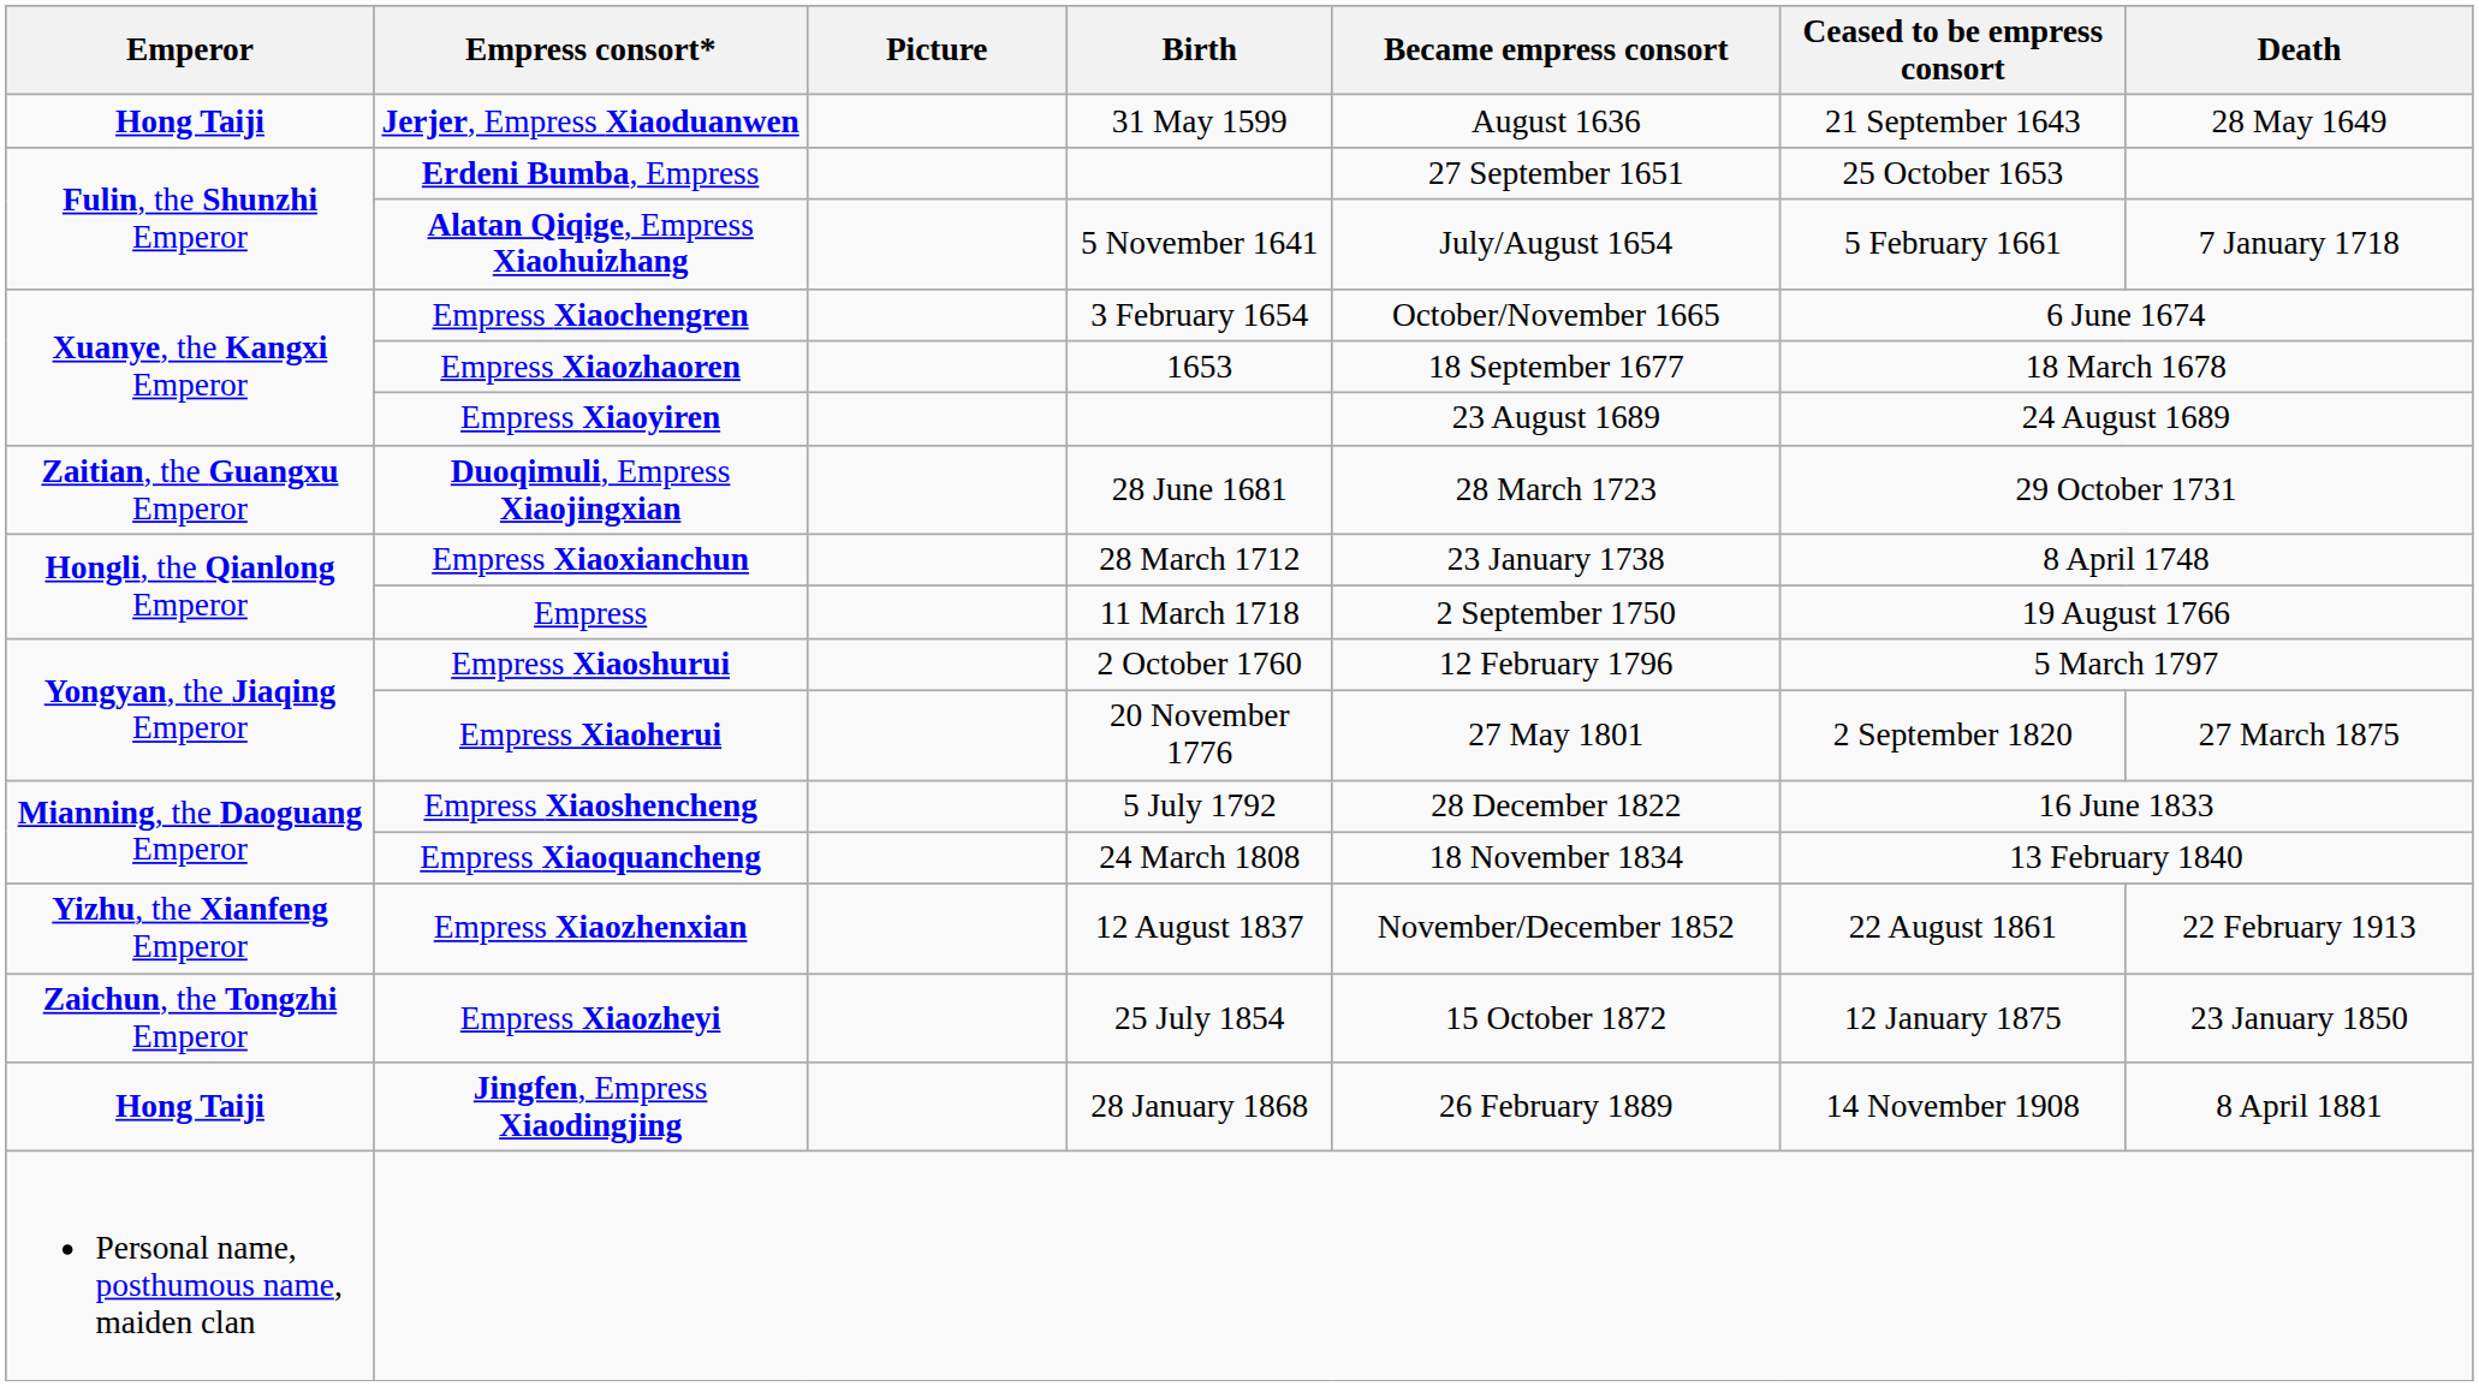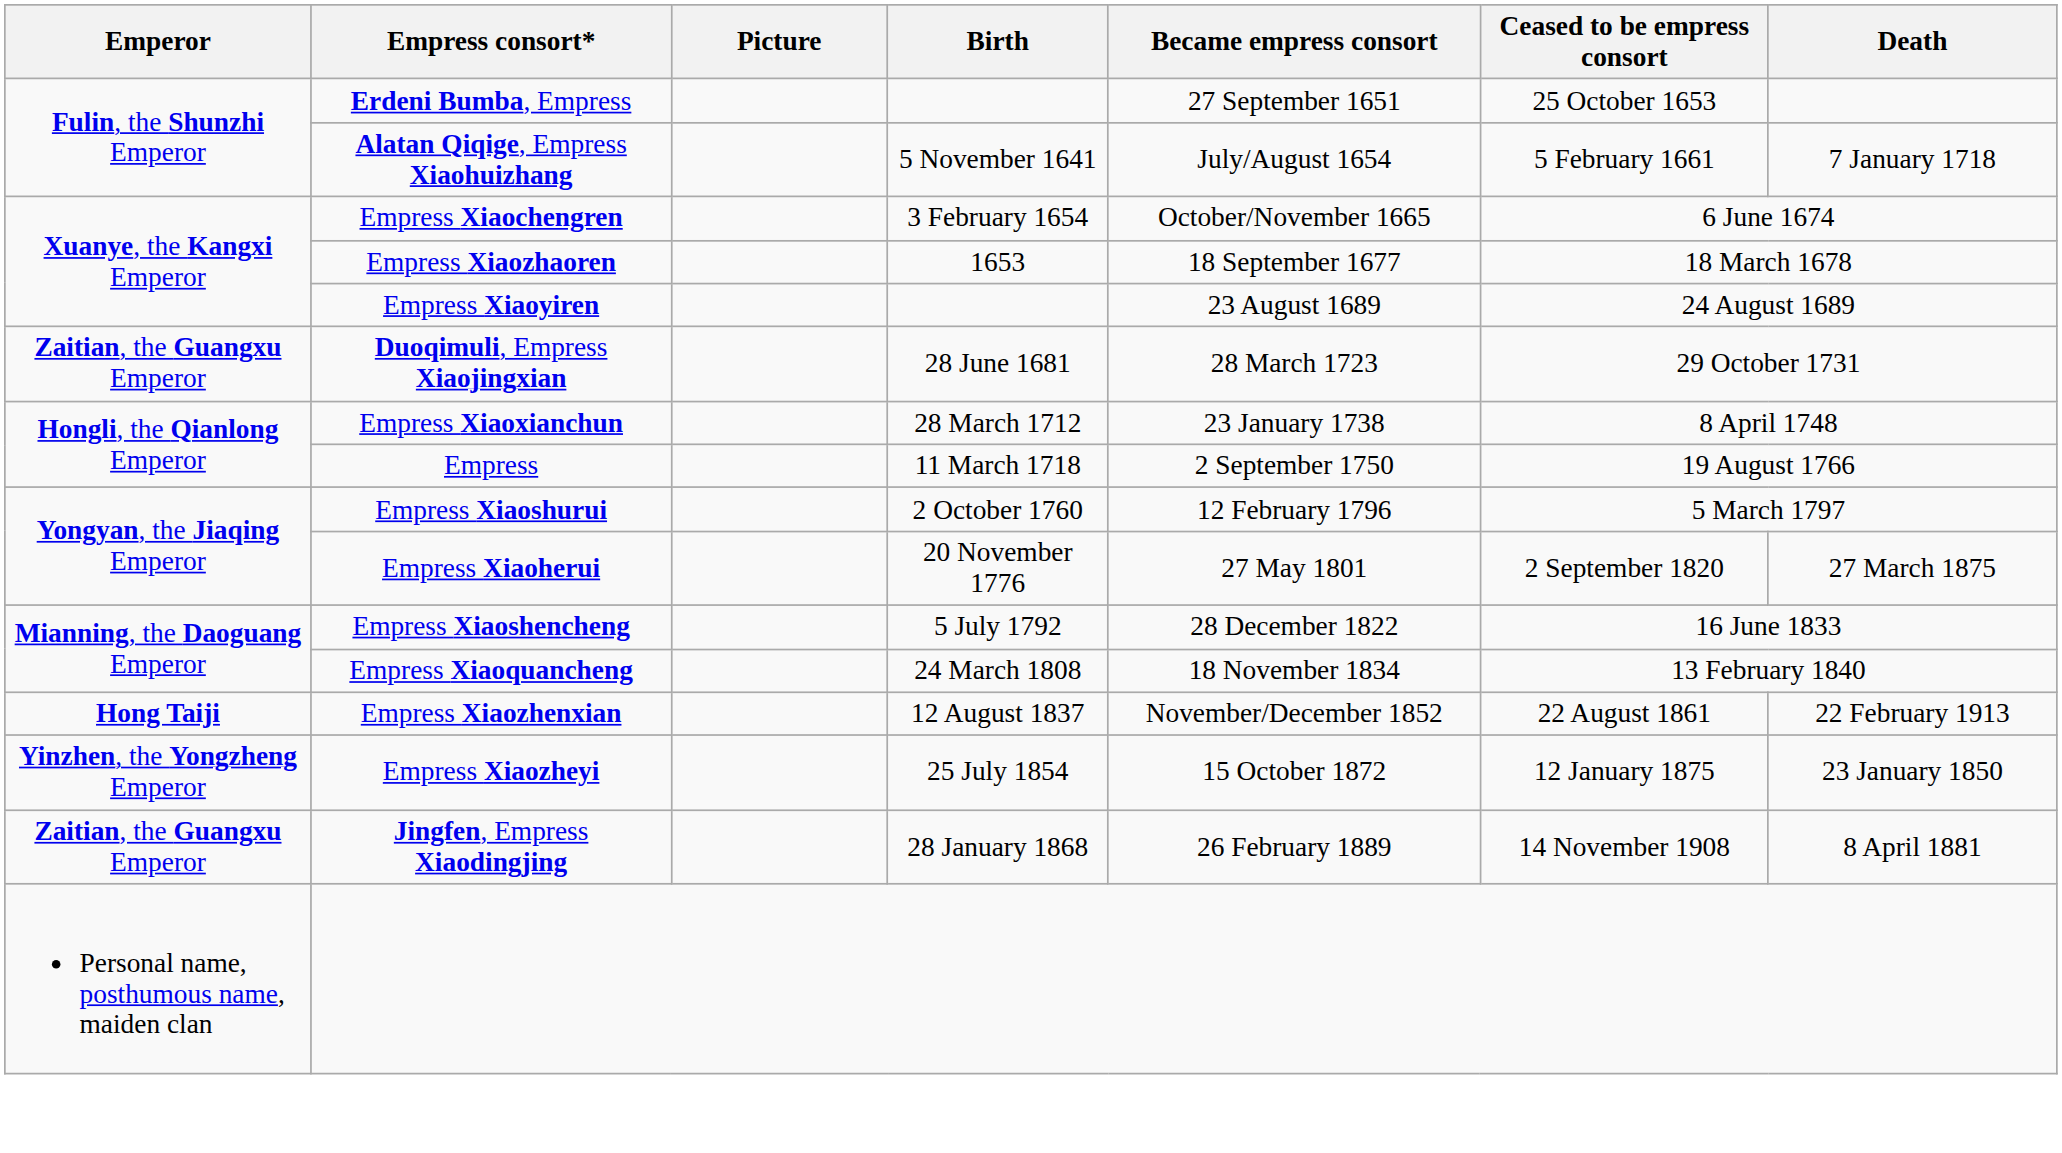 <table class="wikitable" style="width:95%;">
 <tr>
 <th style="width:6%;">Emperor</th>
 <th style="width:10%;">Empress consort*</th>
 <th style="width:6%;">Picture</th>
 <th style="width:6%;">Birth</th>
 <th style="width:8%;">Became empress consort</th>
 <th style="width:8%;">Ceased to be empress consort</th>
 <th style="width:8%;">Death</th>
-</tr>
-<tr>
-<td style="text-align:center;"><strong><a href='#'>Hong Taiji</a></strong></td>
-<td style="text-align:center;"><a href='#'><strong>Jerjer</strong>, Empress <strong>Xiaoduanwen</strong><br></a></td>
-<td style="text-align:center;"></td>
-<td style="text-align:center;">31 May 1599</td>
-<td style="text-align:center;">August 1636</td>
-<td style="text-align:center;">21 September 1643<br><em></em></td>
-<td style="text-align:center;">28 May 1649</td>
 </tr>
 <tr>
 <td style="text-align:center;" rowspan="2"><a href='#'><strong>Fulin</strong>, the <strong>Shunzhi</strong> Emperor</a></td>
 <td style="text-align:center;"><a href='#'><strong>Erdeni Bumba</strong>, Empress<br></a></td>
 <td style="text-align:center;"></td>
 <td style="text-align:center;"></td>
 <td style="text-align:center;">27 September 1651</td>
 <td style="text-align:center;">25 October 1653<br><em></em></td>
 <td style="text-align:center;"></td>
 </tr>
 <tr>
 <td style="text-align:center;"><a href='#'><strong>Alatan Qiqige</strong>, Empress <strong>Xiaohuizhang</strong><br></a></td>
 <td style="text-align:center;"></td>
 <td style="text-align:center;">5 November 1641</td>
 <td style="text-align:center;">July/August 1654</td>
 <td style="text-align:center;">5 February 1661<br><em></em></td>
 <td style="text-align:center;">7 January 1718</td>
 </tr>
 <tr>
 <td style="text-align:center;" rowspan="3"><a href='#'><strong>Xuanye</strong>, the <strong>Kangxi</strong> Emperor</a></td>
 <td style="text-align:center;"><a href='#'>Empress <strong>Xiaochengren</strong><br></a></td>
 <td style="text-align:center;"></td>
 <td style="text-align:center;">3 February 1654</td>
 <td style="text-align:center;">October/November 1665</td>
 <td style="text-align:center;" colspan="2">6 June 1674</td>
 </tr>
 <tr>
 <td style="text-align:center;"><a href='#'>Empress <strong>Xiaozhaoren</strong><br></a></td>
 <td style="text-align:center;"></td>
 <td style="text-align:center;">1653</td>
 <td style="text-align:center;">18 September 1677</td>
 <td style="text-align:center;" colspan="2">18 March 1678</td>
 </tr>
 <tr>
 <td style="text-align:center;"><a href='#'>Empress <strong>Xiaoyiren</strong><br></a></td>
 <td style="text-align:center;"></td>
 <td style="text-align:center;"></td>
 <td style="text-align:center;">23 August 1689</td>
 <td style="text-align:center;" colspan="2">24 August 1689</td>
 </tr>
 <tr>
 <td style="text-align:center;"><a href='#'><strong>Zaitian</strong>, the <strong>Guangxu </strong> Emperor</a></td>
 <td style="text-align:center;"><a href='#'><strong>Duoqimuli</strong>, Empress <strong>Xiaojingxian</strong><br></a></td>
 <td style="text-align:center;"></td>
 <td style="text-align:center;">28 June 1681</td>
 <td style="text-align:center;">28 March 1723</td>
 <td style="text-align:center;" colspan="2">29 October 1731</td>
 </tr>
 <tr>
 <td style="text-align:center;" rowspan="2"><a href='#'><strong>Hongli</strong>, the <strong>Qianlong</strong> Emperor</a></td>
 <td style="text-align:center;"><a href='#'>Empress <strong>Xiaoxianchun</strong><br></a></td>
 <td style="text-align:center;"></td>
 <td style="text-align:center;">28 March 1712</td>
 <td style="text-align:center;">23 January 1738</td>
 <td style="text-align:center;" colspan="2">8 April 1748</td>
 </tr>
 <tr>
 <td style="text-align:center;"><a href='#'>Empress<br></a></td>
 <td style="text-align:center;"></td>
 <td style="text-align:center;">11 March 1718</td>
 <td style="text-align:center;">2 September 1750</td>
 <td style="text-align:center;" colspan="2">19 August 1766</td>
 </tr>
 <tr>
 <td style="text-align:center;" rowspan="2"><a href='#'><strong>Yongyan</strong>, the <strong>Jiaqing</strong> Emperor</a></td>
 <td style="text-align:center;"><a href='#'>Empress <strong>Xiaoshurui</strong><br></a></td>
 <td style="text-align:center;"></td>
 <td style="text-align:center;">2 October 1760</td>
 <td style="text-align:center;">12 February 1796</td>
 <td style="text-align:center;" colspan="2">5 March 1797</td>
 </tr>
 <tr>
 <td style="text-align:center;"><a href='#'>Empress <strong>Xiaoherui</strong><br></a></td>
 <td style="text-align:center;"></td>
 <td style="text-align:center;">20 November 1776</td>
 <td style="text-align:center;">27 May 1801</td>
 <td style="text-align:center;">2 September 1820<br><em></em></td>
 <td style="text-align:center;">27 March 1875</td>
 </tr>
 <tr>
 <td style="text-align:center;" rowspan="2"><a href='#'><strong>Mianning</strong>, the <strong>Daoguang </strong> Emperor</a></td>
 <td style="text-align:center;"><a href='#'>Empress <strong>Xiaoshencheng</strong><br></a></td>
 <td style="text-align:center;"></td>
 <td style="text-align:center;">5 July 1792</td>
 <td style="text-align:center;">28 December 1822</td>
 <td style="text-align:center;" colspan="2">16 June 1833</td>
 </tr>
 <tr>
 <td style="text-align:center;"><a href='#'>Empress <strong>Xiaoquancheng</strong><br></a></td>
 <td style="text-align:center;"></td>
 <td style="text-align:center;">24 March 1808</td>
 <td style="text-align:center;">18 November 1834</td>
 <td style="text-align:center;" colspan="2">13 February 1840</td>
 </tr>
 <tr>
-<td style="text-align:center;"><a href='#'><strong>Yizhu</strong>, the <strong>Xianfeng </strong> Emperor</a></td>
+<td style="text-align:center;"><strong><a href='#'>Hong Taiji</a></strong></td>
 <td style="text-align:center;"><a href='#'>Empress <strong>Xiaozhenxian</strong><br></a></td>
 <td style="text-align:center;"></td>
 <td style="text-align:center;">12 August 1837</td>
 <td style="text-align:center;">November/December 1852</td>
 <td style="text-align:center;">22 August 1861<br><em></em></td>
 <td style="text-align:center;">22 February 1913</td>
 </tr>
 <tr>
-<td style="text-align:center;"><a href='#'><strong>Zaichun</strong>, the <strong>Tongzhi </strong> Emperor</a></td>
+<td style="text-align:center;"><a href='#'><strong>Yinzhen</strong>, the <strong>Yongzheng</strong> Emperor</a></td>
 <td style="text-align:center;"><a href='#'>Empress <strong>Xiaozheyi</strong><br></a></td>
 <td style="text-align:center;"></td>
 <td style="text-align:center;">25 July 1854</td>
 <td style="text-align:center;">15 October 1872</td>
 <td style="text-align:center;">12 January 1875<br><em></em></td>
 <td style="text-align:center;">23 January 1850</td>
 </tr>
 <tr>
-<td style="text-align:center;"><strong><a href='#'>Hong Taiji</a></strong></td>
+<td style="text-align:center;"><a href='#'><strong>Zaitian</strong>, the <strong>Guangxu </strong> Emperor</a></td>
 <td style="text-align:center;"><a href='#'><strong>Jingfen</strong>, Empress <strong>Xiaodingjing</strong><br></a></td>
 <td style="text-align:center;"></td>
 <td style="text-align:center;">28 January 1868</td>
 <td style="text-align:center;">26 February 1889</td>
 <td style="text-align:center;">14 November 1908<br><em></em></td>
 <td style="text-align:center;">8 April 1881</td>
 </tr>
 <tr>
 <td><br><ul><li>Personal name, <a href='#'>posthumous name</a>, maiden clan</li></ul></td>
 </tr>
 </table>
